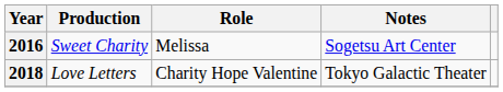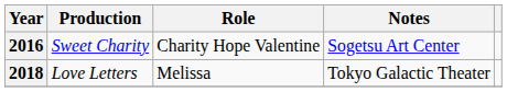 <table class="wikitable plainrowheaders sortable" style="margin-right: 0;">
 <tr>
 <th scope="col">Year</th>
 <th scope="col">Production</th>
 <th scope="col">Role</th>
 <th scope="col" class="unsortable">Notes</th>
 <th scope="col" class="unsortable"></th>
 </tr>
 <tr>
 <th scope="row">2016</th>
 <td><em><a href='#'>Sweet Charity</a></em></td>
-<td>Melissa</td>
+<td>Charity Hope Valentine</td>
 <td><a href='#'>Sogetsu Art Center</a></td>
 <td style="text-align: center;"></td>
 </tr>
 <tr>
 <th scope="row">2018</th>
 <td><em>Love Letters</em></td>
-<td>Charity Hope Valentine</td>
+<td>Melissa</td>
 <td>Tokyo Galactic Theater</td>
 <td style="text-align: center;"></td>
 </tr>
 <tr>
 </tr>
 </table>
